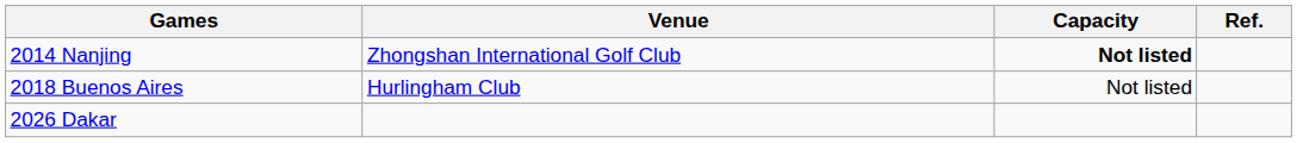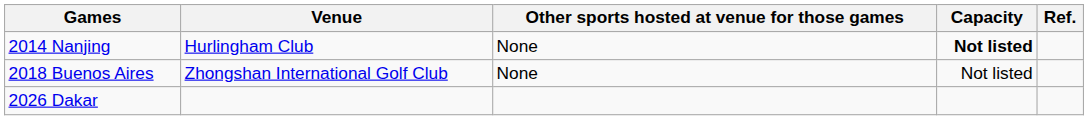 <table class="wikitable sortable" width="1000px">
 <tr>
 <th>Games</th>
 <th>Venue</th>
+<th>Other sports hosted at venue for those games</th>
 <th>Capacity</th>
 <th>Ref.</th>
 </tr>
 <tr>
 <td><a href='#'>2014 Nanjing</a></td>
-<td><a href='#'>Zhongshan International Golf Club</a></td>
+<td><a href='#'>Hurlingham Club</a></td>
+<td>None</td>
 <td align="right"><strong>Not listed</strong></td>
 <td align="center"></td>
 </tr>
 <tr>
 <td><a href='#'>2018 Buenos Aires</a></td>
-<td><a href='#'>Hurlingham Club</a></td>
+<td><a href='#'>Zhongshan International Golf Club</a></td>
+<td>None</td>
 <td align="right">Not listed</td>
 <td align="center"></td>
 </tr>
 <tr>
 <td><a href='#'>2026 Dakar</a></td>
 <td></td>
+<td></td>
 <td align="right"></td>
 <td align=center></td>
 </tr>
 </table>
